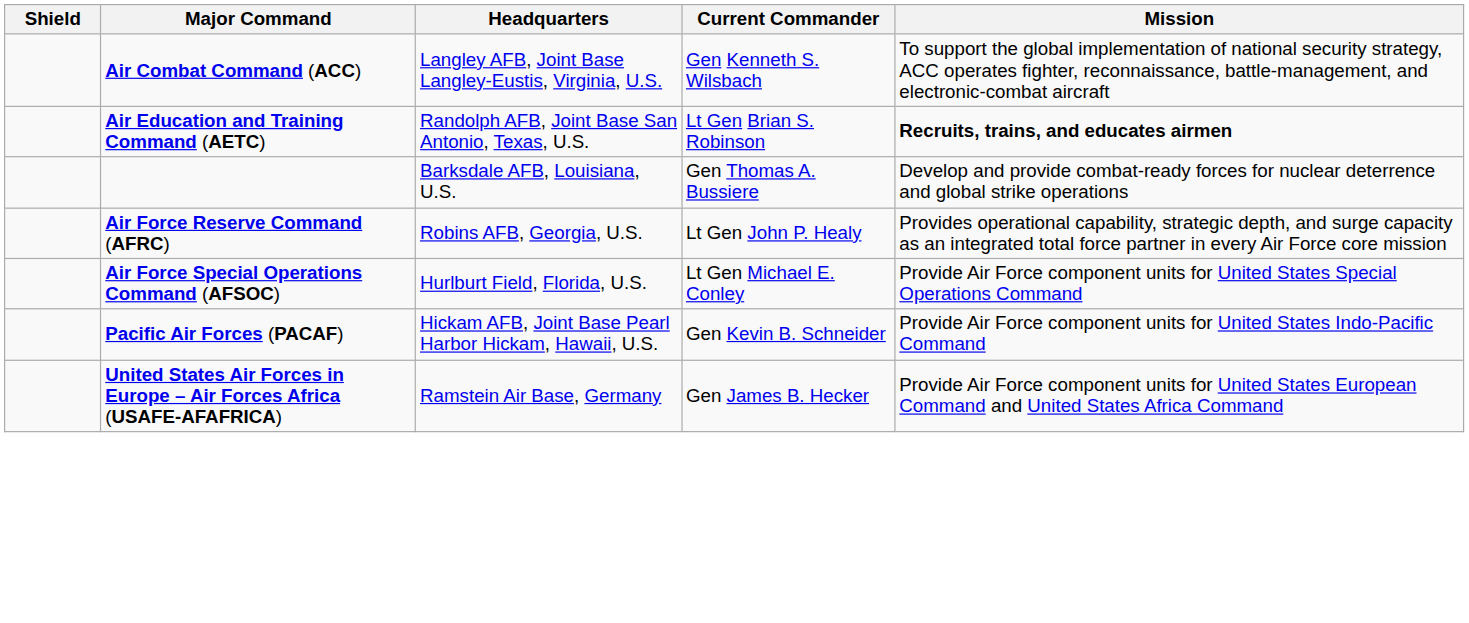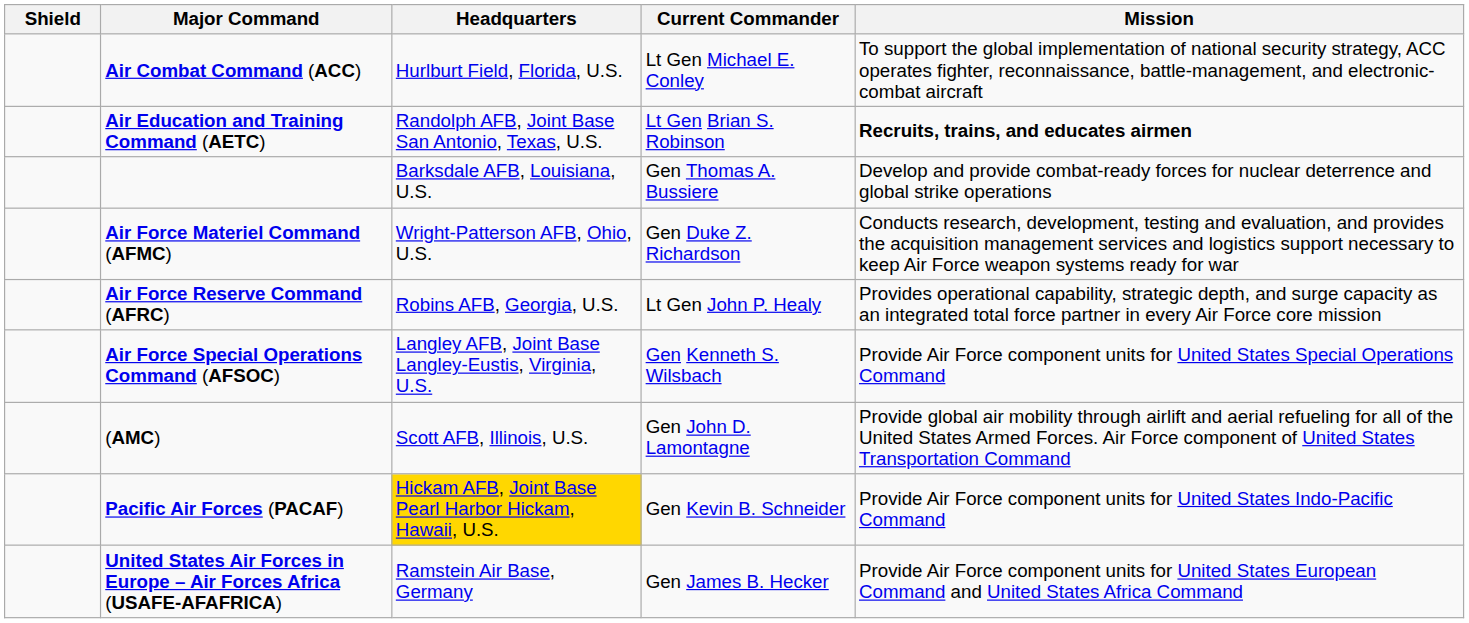 <table class="wikitable">
 <tr>
 <th width=75px>Shield</th>
 <th>Major Command</th>
 <th>Headquarters</th>
 <th width=175px>Current Commander</th>
 <th>Mission</th>
 </tr>
 <tr>
 <td></td>
 <td><strong><a href='#'>Air Combat Command</a></strong> (<strong>ACC</strong>)</td>
-<td><a href='#'>Langley AFB</a>, <a href='#'>Joint Base Langley-Eustis</a>, <a href='#'>Virginia</a>, <a href='#'>U.S.</a></td>
-<td><a href='#'>Gen</a> <a href='#'>Kenneth S. Wilsbach</a></td>
+<td><a href='#'>Hurlburt Field</a>, <a href='#'>Florida</a>, U.S.</td>
+<td>Lt Gen <a href='#'>Michael E. Conley</a></td>
 <td>To support the global implementation of national security strategy, ACC operates fighter, reconnaissance, battle-management, and electronic-combat aircraft</td>
 </tr>
 <tr>
 <td></td>
 <td><strong><a href='#'>Air Education and Training Command</a></strong> (<strong>AETC</strong>)</td>
 <td><a href='#'>Randolph AFB</a>, <a href='#'>Joint Base San Antonio</a>, <a href='#'>Texas</a>, U.S.</td>
 <td><a href='#'>Lt Gen</a> <a href='#'>Brian S. Robinson</a></td>
 <td><strong>Recruits, trains, and educates airmen</strong></td>
 </tr>
 <tr>
 <td></td>
 <td></td>
 <td><a href='#'>Barksdale AFB</a>, <a href='#'>Louisiana</a>, U.S.</td>
 <td>Gen <a href='#'>Thomas A. Bussiere</a></td>
 <td>Develop and provide combat-ready forces for nuclear deterrence and global strike operations</td>
 </tr>
 <tr>
 <td></td>
+<td><strong><a href='#'>Air Force Materiel Command</a></strong> (<strong>AFMC</strong>)</td>
+<td><a href='#'>Wright-Patterson AFB</a>, <a href='#'>Ohio</a>, U.S.</td>
+<td>Gen <a href='#'>Duke Z. Richardson</a></td>
+<td>Conducts research, development, testing and evaluation, and provides the acquisition management services and logistics support necessary to keep Air Force weapon systems ready for war</td>
+</tr>
+<tr>
+<td></td>
 <td><strong><a href='#'>Air Force Reserve Command</a></strong> (<strong>AFRC</strong>)</td>
 <td><a href='#'>Robins AFB</a>, <a href='#'>Georgia</a>, U.S.</td>
 <td>Lt Gen <a href='#'>John P. Healy</a></td>
 <td>Provides operational capability, strategic depth, and surge capacity as an integrated total force partner in every Air Force core mission</td>
 </tr>
 <tr>
 <td></td>
 <td><strong><a href='#'>Air Force Special Operations Command</a></strong> (<strong>AFSOC</strong>)</td>
-<td><a href='#'>Hurlburt Field</a>, <a href='#'>Florida</a>, U.S.</td>
-<td>Lt Gen <a href='#'>Michael E. Conley</a></td>
+<td><a href='#'>Langley AFB</a>, <a href='#'>Joint Base Langley-Eustis</a>, <a href='#'>Virginia</a>, <a href='#'>U.S.</a></td>
+<td><a href='#'>Gen</a> <a href='#'>Kenneth S. Wilsbach</a></td>
 <td>Provide Air Force component units for <a href='#'>United States Special Operations Command</a></td>
 </tr>
 <tr>
 <td></td>
+<td> (<strong>AMC</strong>)</td>
+<td><a href='#'>Scott AFB</a>, <a href='#'>Illinois</a>, U.S.</td>
+<td>Gen <a href='#'>John D. Lamontagne</a></td>
+<td>Provide global air mobility through airlift and aerial refueling for all of the United States Armed Forces. Air Force component of <a href='#'>United States Transportation Command</a></td>
+</tr>
+<tr>
+<td></td>
 <td><strong><a href='#'>Pacific Air Forces</a></strong> (<strong>PACAF</strong>)</td>
-<td><a href='#'>Hickam AFB</a>, <a href='#'>Joint Base Pearl Harbor Hickam</a>, <a href='#'>Hawaii</a>, U.S.</td>
+<td style="background: gold;"><a href='#'>Hickam AFB</a>, <a href='#'>Joint Base Pearl Harbor Hickam</a>, <a href='#'>Hawaii</a>, U.S.</td>
 <td>Gen <a href='#'>Kevin B. Schneider</a></td>
 <td>Provide Air Force component units for <a href='#'>United States Indo-Pacific Command</a></td>
 </tr>
 <tr>
 <td></td>
 <td><strong><a href='#'>United States Air Forces in Europe – Air Forces Africa</a></strong> (<strong>USAFE-AFAFRICA</strong>)</td>
 <td><a href='#'>Ramstein Air Base</a>, <a href='#'>Germany</a></td>
 <td>Gen <a href='#'>James B. Hecker</a></td>
 <td>Provide Air Force component units for <a href='#'>United States European Command</a> and <a href='#'>United States Africa Command</a></td>
 </tr>
 </table>
